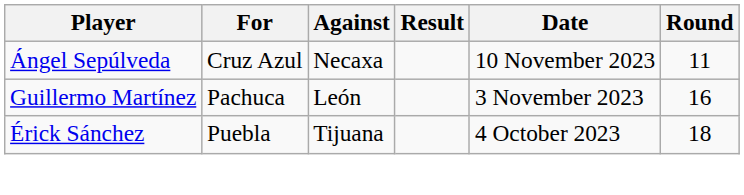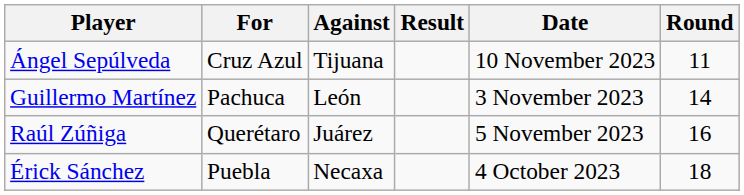 <table class="wikitable sortable">
 <tr>
 <th>Player</th>
 <th>For</th>
 <th>Against</th>
 <th>Result</th>
 <th>Date</th>
 <th>Round</th>
 </tr>
 <tr>
 <td> <a href='#'>Ángel Sepúlveda</a></td>
 <td>Cruz Azul</td>
-<td>Necaxa</td>
+<td>Tijuana</td>
 <td align=center></td>
 <td>10 November 2023</td>
 <td align=center>11</td>
 </tr>
 <tr>
 <td> <a href='#'>Guillermo Martínez</a></td>
 <td>Pachuca</td>
 <td>León</td>
 <td align=center></td>
 <td>3 November 2023</td>
+<td align=center>14</td>
+</tr>
+<tr>
+<td> <a href='#'>Raúl Zúñiga</a></td>
+<td>Querétaro</td>
+<td>Juárez</td>
+<td align=center></td>
+<td>5 November 2023</td>
 <td align=center>16</td>
 </tr>
 <tr>
 <td> <a href='#'>Érick Sánchez</a></td>
 <td>Puebla</td>
-<td>Tijuana</td>
+<td>Necaxa</td>
 <td align=center></td>
 <td>4 October 2023</td>
 <td align=center>18</td>
 </tr>
 </table>
